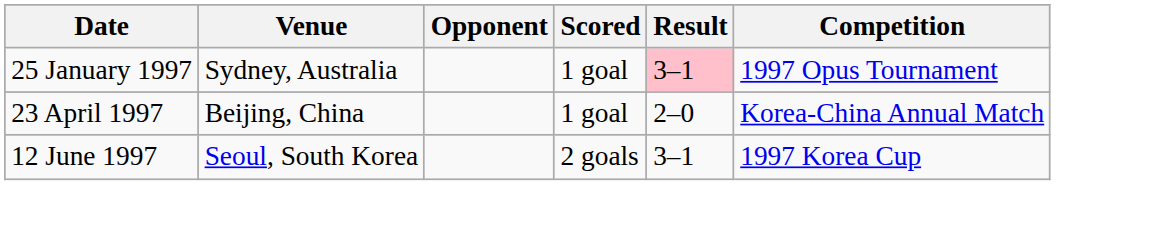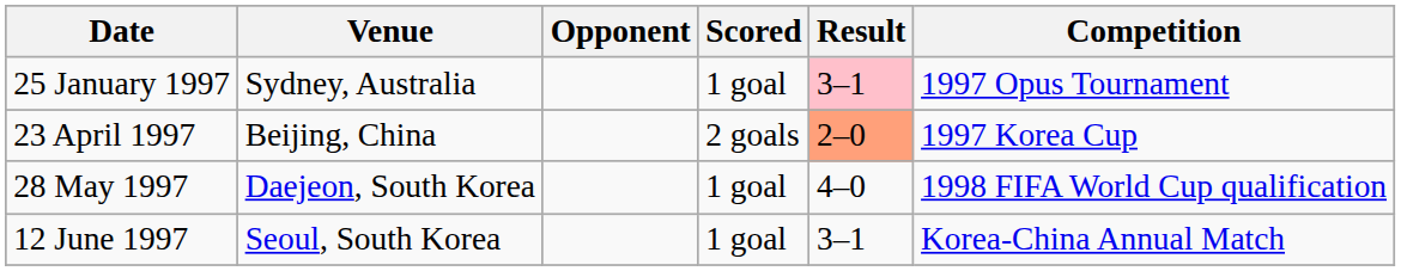 <table class="wikitable">
 <tr>
 <th>Date</th>
 <th>Venue</th>
 <th>Opponent</th>
 <th>Scored</th>
 <th>Result</th>
 <th>Competition</th>
 </tr>
 <tr>
 <td>25 January 1997</td>
 <td>Sydney, Australia</td>
 <td></td>
 <td>1 goal</td>
 <td style="background: pink;">3–1</td>
 <td><a href='#'>1997 Opus Tournament</a></td>
 </tr>
 <tr>
 <td>23 April 1997</td>
 <td>Beijing, China</td>
 <td></td>
+<td>2 goals</td>
+<td style="background: lightsalmon;">2–0</td>
+<td><a href='#'>1997 Korea Cup</a></td>
+</tr>
+<tr>
+<td>28 May 1997</td>
+<td><a href='#'>Daejeon</a>, South Korea</td>
+<td></td>
 <td>1 goal</td>
-<td>2–0</td>
-<td><a href='#'>Korea-China Annual Match</a></td>
+<td>4–0</td>
+<td><a href='#'>1998 FIFA World Cup qualification</a></td>
 </tr>
 <tr>
 <td>12 June 1997</td>
 <td><a href='#'>Seoul</a>, South Korea</td>
 <td></td>
-<td>2 goals</td>
+<td>1 goal</td>
 <td>3–1</td>
-<td><a href='#'>1997 Korea Cup</a></td>
+<td><a href='#'>Korea-China Annual Match</a></td>
 </tr>
 </table>
